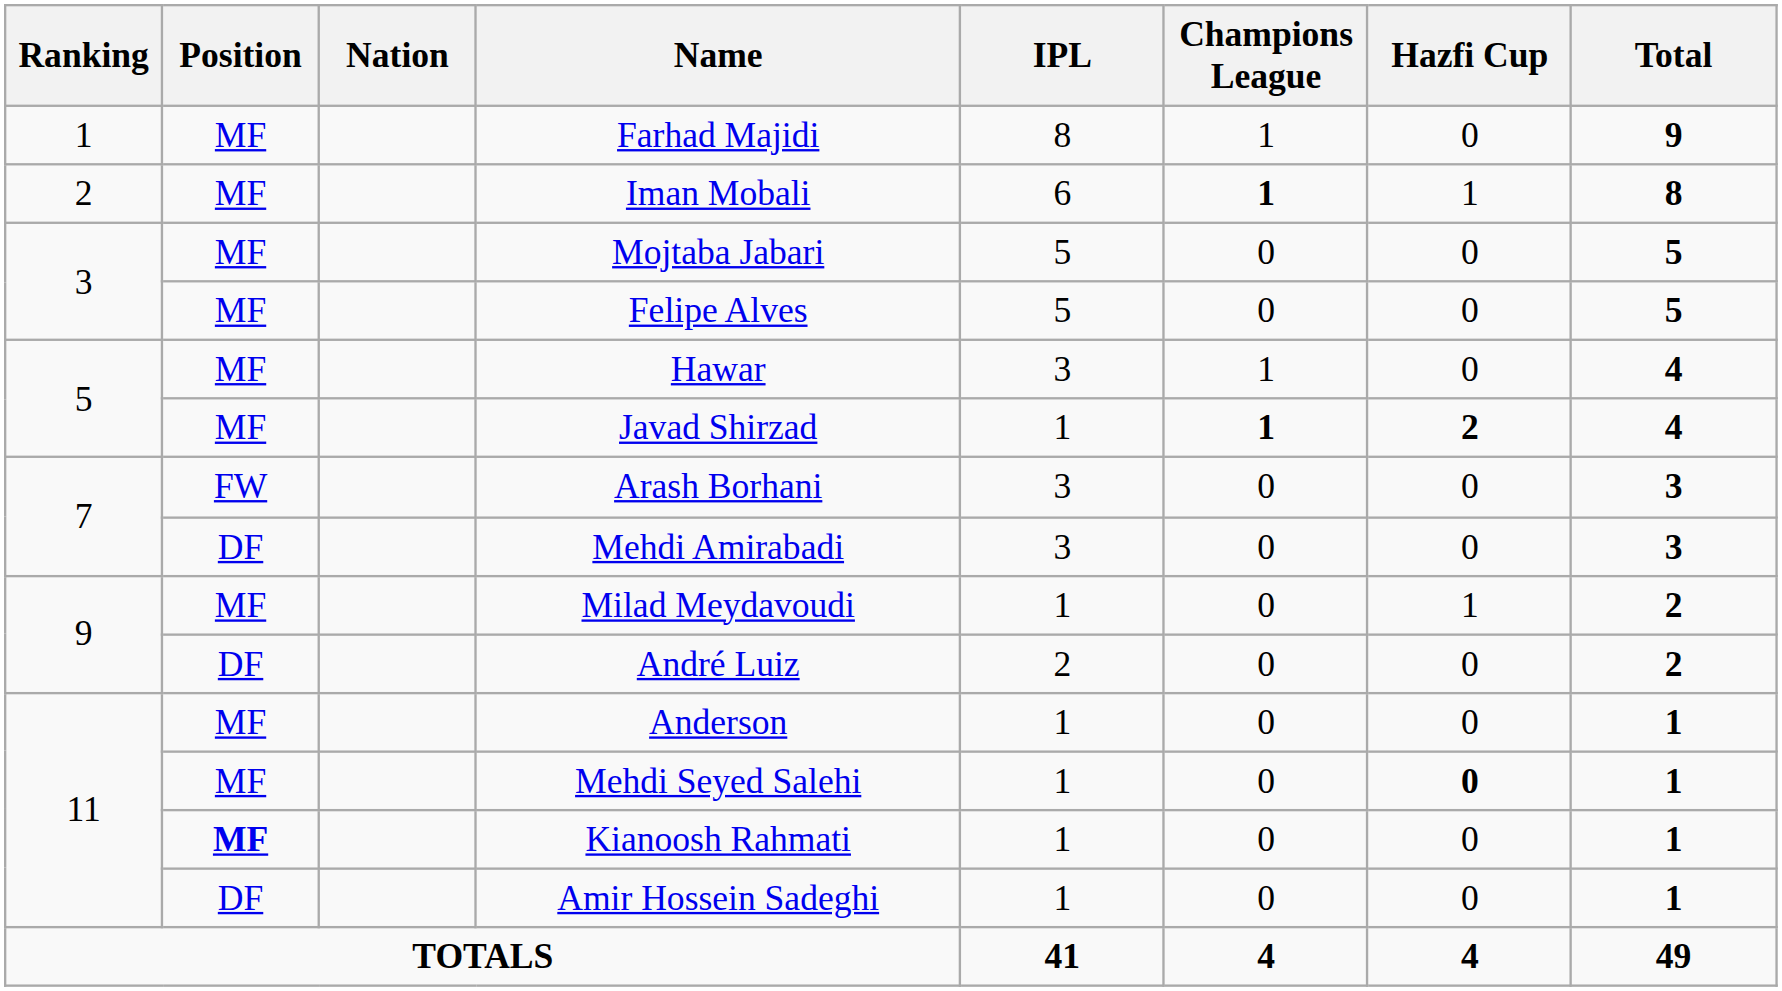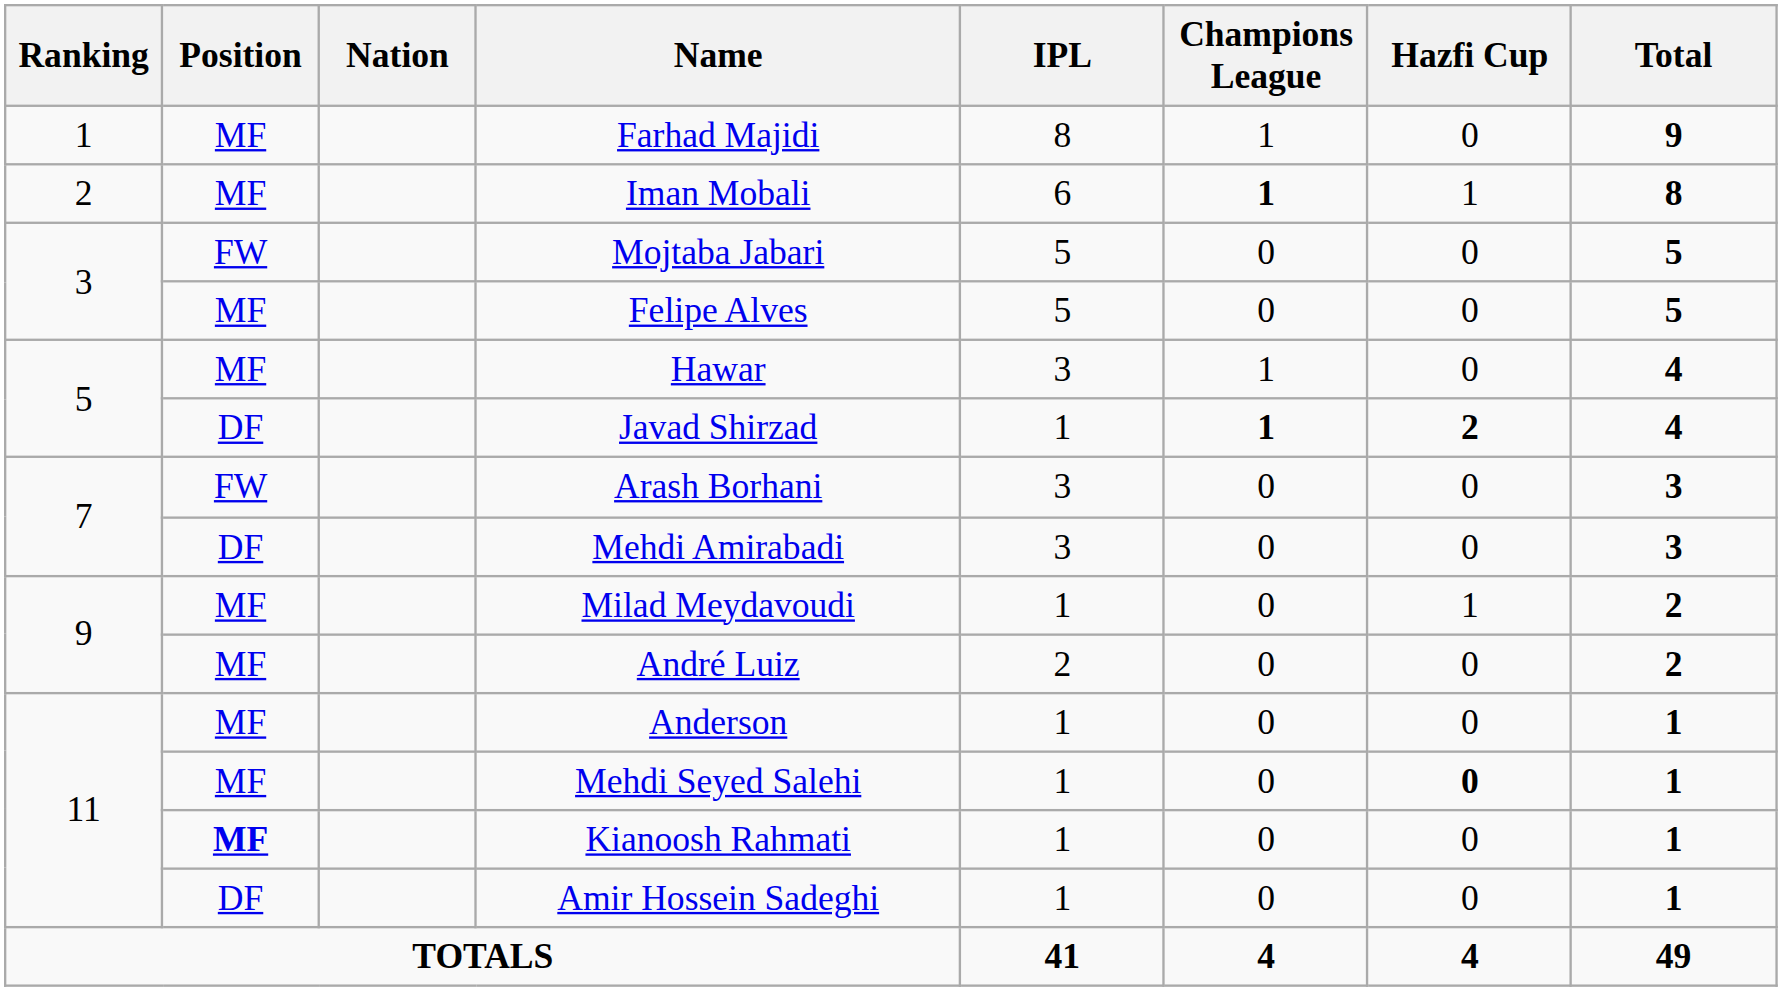 <table class="wikitable" style="font-size: 95%; text-align: center;">
 <tr>
 <th width=60>Ranking</th>
 <th width=60>Position</th>
 <th width=60>Nation</th>
 <th width=200>Name</th>
 <th width=80>IPL</th>
 <th width=80>Champions League</th>
 <th width=80>Hazfi Cup</th>
 <th width=80>Total</th>
 </tr>
 <tr>
 <td>1</td>
 <td><a href='#'>MF</a></td>
 <td></td>
 <td><a href='#'>Farhad Majidi</a></td>
 <td>8</td>
 <td>1</td>
 <td>0</td>
 <td><strong>9</strong></td>
 </tr>
 <tr>
 <td>2</td>
 <td><a href='#'>MF</a></td>
 <td></td>
 <td><a href='#'>Iman Mobali</a></td>
 <td>6</td>
 <td><strong>1</strong></td>
 <td>1</td>
 <td><strong>8</strong></td>
 </tr>
 <tr>
 <td rowspan=2 align="center">3</td>
-<td><a href='#'>MF</a></td>
+<td><a href='#'>FW</a></td>
 <td></td>
 <td><a href='#'>Mojtaba Jabari</a></td>
 <td>5</td>
 <td>0</td>
 <td>0</td>
 <td><strong>5</strong></td>
 </tr>
 <tr>
 <td><a href='#'>MF</a></td>
 <td></td>
 <td><a href='#'>Felipe Alves</a></td>
 <td>5</td>
 <td>0</td>
 <td>0</td>
 <td><strong>5</strong></td>
 </tr>
 <tr>
 <td rowspan=2 align="center">5</td>
 <td><a href='#'>MF</a></td>
 <td></td>
 <td><a href='#'>Hawar</a></td>
 <td>3</td>
 <td>1</td>
 <td>0</td>
 <td><strong>4</strong></td>
 </tr>
 <tr>
-<td><a href='#'>MF</a></td>
+<td><a href='#'>DF</a></td>
 <td></td>
 <td><a href='#'>Javad Shirzad</a></td>
 <td>1</td>
 <td><strong>1</strong></td>
 <td><strong>2</strong></td>
 <td><strong>4</strong></td>
 </tr>
 <tr>
 <td rowspan=2 align="center">7</td>
 <td><a href='#'>FW</a></td>
 <td></td>
 <td><a href='#'>Arash Borhani</a></td>
 <td>3</td>
 <td>0</td>
 <td>0</td>
 <td><strong>3</strong></td>
 </tr>
 <tr>
 <td><a href='#'>DF</a></td>
 <td></td>
 <td><a href='#'>Mehdi Amirabadi</a></td>
 <td>3</td>
 <td>0</td>
 <td>0</td>
 <td><strong>3</strong></td>
 </tr>
 <tr>
 <td rowspan=2 align="center">9</td>
 <td><a href='#'>MF</a></td>
 <td></td>
 <td><a href='#'>Milad Meydavoudi</a></td>
 <td>1</td>
 <td>0</td>
 <td>1</td>
 <td><strong>2</strong></td>
 </tr>
 <tr>
-<td><a href='#'>DF</a></td>
+<td><a href='#'>MF</a></td>
 <td></td>
 <td><a href='#'>André Luiz</a></td>
 <td>2</td>
 <td>0</td>
 <td>0</td>
 <td><strong>2</strong></td>
 </tr>
 <tr>
 <td rowspan=4 align="center">11</td>
 <td><a href='#'>MF</a></td>
 <td></td>
 <td><a href='#'>Anderson</a></td>
 <td>1</td>
 <td>0</td>
 <td>0</td>
 <td><strong>1</strong></td>
 </tr>
 <tr>
 <td><a href='#'>MF</a></td>
 <td></td>
 <td><a href='#'>Mehdi Seyed Salehi</a></td>
 <td>1</td>
 <td>0</td>
 <td><strong>0</strong></td>
 <td><strong>1</strong></td>
 </tr>
 <tr>
 <td><strong><a href='#'>MF</a></strong></td>
 <td></td>
 <td><a href='#'>Kianoosh Rahmati</a></td>
 <td>1</td>
 <td>0</td>
 <td>0</td>
 <td><strong>1</strong></td>
 </tr>
 <tr>
 <td><a href='#'>DF</a></td>
 <td></td>
 <td><a href='#'>Amir Hossein Sadeghi</a></td>
 <td>1</td>
 <td>0</td>
 <td>0</td>
 <td><strong>1</strong></td>
 </tr>
 <tr>
 <td colspan="4"><strong>TOTALS</strong></td>
 <td><strong>41</strong></td>
 <td><strong>4</strong></td>
 <td><strong>4</strong></td>
 <td><strong>49</strong></td>
 </tr>
 </table>
